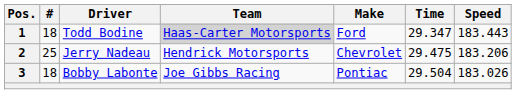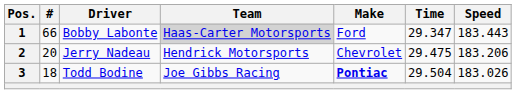 <table class="wikitable" style="font-size:95%">
 <tr>
 <th>Pos.</th>
 <th>#</th>
 <th>Driver</th>
 <th>Team</th>
 <th>Make</th>
 <th>Time</th>
 <th>Speed</th>
 </tr>
 <tr>
 <th>1</th>
-<td>18</td>
-<td><a href='#'>Todd Bodine</a></td>
+<td>66</td>
+<td><a href='#'>Bobby Labonte</a></td>
 <td style="background: lightgrey;"><a href='#'>Haas-Carter Motorsports</a></td>
 <td><a href='#'>Ford</a></td>
 <td>29.347</td>
 <td>183.443</td>
 </tr>
 <tr>
 <th>2</th>
-<td>25</td>
+<td>20</td>
 <td><a href='#'>Jerry Nadeau</a></td>
 <td><a href='#'>Hendrick Motorsports</a></td>
 <td><a href='#'>Chevrolet</a></td>
 <td>29.475</td>
 <td>183.206</td>
 </tr>
 <tr>
 <th>3</th>
 <td>18</td>
-<td><a href='#'>Bobby Labonte</a></td>
+<td><a href='#'>Todd Bodine</a></td>
 <td><a href='#'>Joe Gibbs Racing</a></td>
-<td><a href='#'>Pontiac</a></td>
+<td><strong><a href='#'>Pontiac</a></strong></td>
 <td>29.504</td>
 <td>183.026</td>
 </tr>
 <tr>
 <th colspan="7"></th>
 </tr>
 </table>
